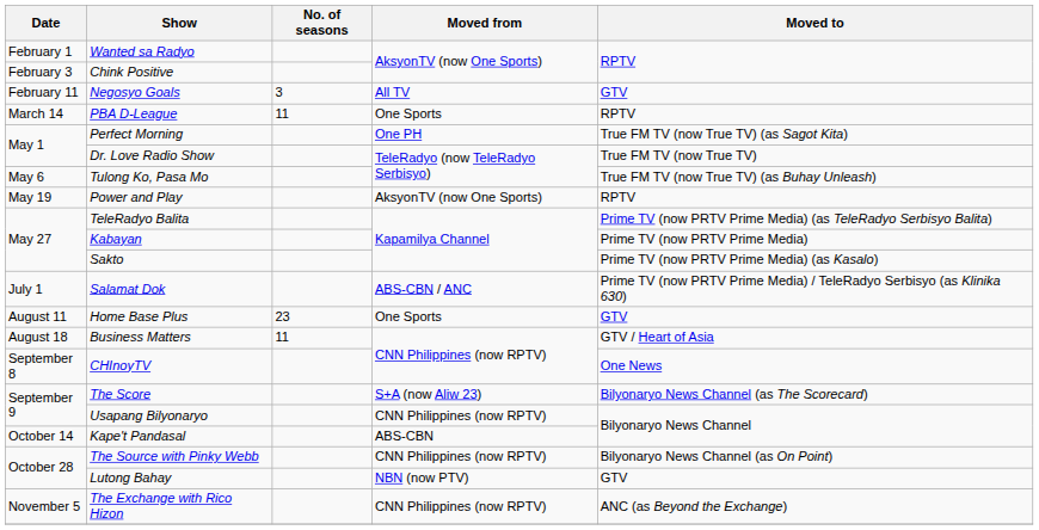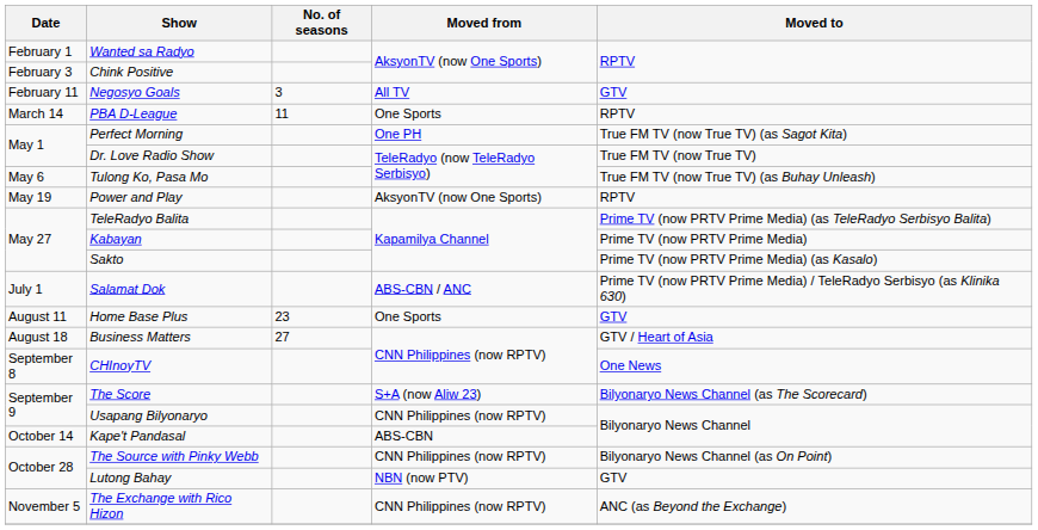 <table class="wikitable">
 <tr>
 <th>Date</th>
 <th>Show</th>
 <th>No. of seasons</th>
 <th>Moved from</th>
 <th>Moved to</th>
 </tr>
 <tr>
 <td>February 1</td>
 <td><em><a href='#'>Wanted sa Radyo</a></em></td>
 <td></td>
 <td rowspan="2"><a href='#'>AksyonTV</a> (now <a href='#'>One Sports</a>)</td>
 <td rowspan="2"><a href='#'>RPTV</a></td>
 </tr>
 <tr>
 <td>February 3</td>
 <td><em>Chink Positive</em></td>
 <td></td>
 </tr>
 <tr>
 <td>February 11</td>
 <td><em><a href='#'>Negosyo Goals</a></em></td>
 <td>3</td>
 <td><a href='#'>All TV</a></td>
 <td><a href='#'>GTV</a></td>
 </tr>
 <tr>
 <td>March 14</td>
 <td><em><a href='#'>PBA D-League</a></em></td>
 <td>11</td>
 <td>One Sports</td>
 <td>RPTV</td>
 </tr>
 <tr>
 <td rowspan="2">May 1</td>
 <td><em>Perfect Morning</em></td>
 <td></td>
 <td><a href='#'>One PH</a></td>
 <td>True FM TV (now True TV) (as <em>Sagot Kita</em>)</td>
 </tr>
 <tr>
 <td><em>Dr. Love Radio Show</em></td>
 <td></td>
 <td rowspan="2"><a href='#'>TeleRadyo</a> (now <a href='#'>TeleRadyo Serbisyo</a>)</td>
 <td>True FM TV (now True TV)</td>
 </tr>
 <tr>
 <td>May 6</td>
 <td><em>Tulong Ko, Pasa Mo</em></td>
 <td></td>
 <td>True FM TV (now True TV) (as <em>Buhay Unleash</em>)</td>
 </tr>
 <tr>
 <td>May 19</td>
 <td><em>Power and Play</em></td>
 <td></td>
 <td>AksyonTV (now One Sports)</td>
 <td>RPTV</td>
 </tr>
 <tr>
 <td rowspan="3">May 27</td>
 <td><em>TeleRadyo Balita</em></td>
 <td></td>
 <td rowspan="3"><a href='#'>Kapamilya Channel</a></td>
 <td><a href='#'>Prime TV</a> (now PRTV Prime Media) (as <em>TeleRadyo Serbisyo Balita</em>)</td>
 </tr>
 <tr>
 <td><em><a href='#'>Kabayan</a></em></td>
 <td></td>
 <td>Prime TV (now PRTV Prime Media)</td>
 </tr>
 <tr>
 <td><em>Sakto</em></td>
 <td></td>
 <td>Prime TV (now PRTV Prime Media) (as <em>Kasalo</em>)</td>
 </tr>
 <tr>
 <td>July 1</td>
 <td><em><a href='#'>Salamat Dok</a></em></td>
 <td></td>
 <td><a href='#'>ABS-CBN</a> / <a href='#'>ANC</a></td>
 <td>Prime TV (now PRTV Prime Media) / TeleRadyo Serbisyo (as <em>Klinika 630</em>)</td>
 </tr>
 <tr>
 <td>August 11</td>
 <td><em>Home Base Plus</em></td>
 <td>23</td>
 <td>One Sports</td>
 <td><a href='#'>GTV</a></td>
 </tr>
 <tr>
 <td>August 18</td>
 <td><em>Business Matters</em></td>
-<td>11</td>
+<td>27</td>
 <td rowspan="2"><a href='#'>CNN Philippines</a> (now RPTV)</td>
 <td>GTV / <a href='#'>Heart of Asia</a></td>
 </tr>
 <tr>
 <td>September 8</td>
 <td><em><a href='#'>CHInoyTV</a></em></td>
 <td></td>
 <td><a href='#'>One News</a></td>
 </tr>
 <tr>
 <td rowspan="2">September 9</td>
 <td><em><a href='#'>The Score</a></em></td>
 <td></td>
 <td><a href='#'>S+A</a> (now <a href='#'>Aliw 23</a>)</td>
 <td><a href='#'>Bilyonaryo News Channel</a> (as <em>The Scorecard</em>)</td>
 </tr>
 <tr>
 <td><em>Usapang Bilyonaryo</em></td>
 <td></td>
 <td>CNN Philippines (now RPTV)</td>
 <td rowspan="2">Bilyonaryo News Channel</td>
 </tr>
 <tr>
 <td>October 14</td>
 <td><em>Kape't Pandasal</em></td>
 <td></td>
 <td>ABS-CBN</td>
 </tr>
 <tr>
 <td rowspan="2">October 28</td>
 <td><em><a href='#'>The Source with Pinky Webb</a></em></td>
 <td></td>
 <td>CNN Philippines (now RPTV)</td>
 <td>Bilyonaryo News Channel (as <em>On Point</em>)</td>
 </tr>
 <tr>
 <td><em>Lutong Bahay</em></td>
 <td></td>
 <td><a href='#'>NBN</a> (now PTV)</td>
 <td>GTV</td>
 </tr>
 <tr>
 <td>November 5</td>
 <td><em><a href='#'>The Exchange with Rico Hizon</a></em></td>
 <td></td>
 <td>CNN Philippines (now RPTV)</td>
 <td>ANC (as <em>Beyond the Exchange</em>)</td>
 </tr>
 <tr>
 </tr>
 </table>
